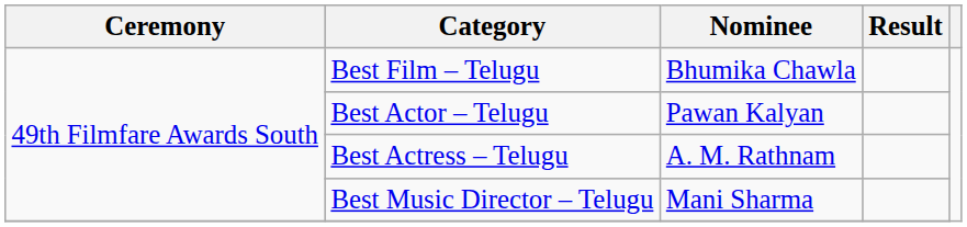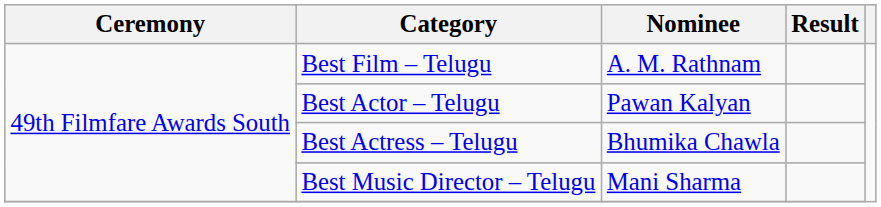 <table class="wikitable">
 <tr>
 <th>Ceremony</th>
 <th>Category</th>
 <th>Nominee</th>
 <th>Result</th>
 <th></th>
 </tr>
 <tr>
 <td rowspan="4"><a href='#'>49th Filmfare Awards South</a></td>
 <td><a href='#'>Best Film – Telugu</a></td>
-<td><a href='#'>Bhumika Chawla</a></td>
+<td><a href='#'>A. M. Rathnam</a></td>
 <td></td>
 <td rowspan="5"></td>
 </tr>
 <tr>
 <td><a href='#'>Best Actor – Telugu</a></td>
 <td><a href='#'>Pawan Kalyan</a></td>
 <td></td>
 </tr>
 <tr>
 <td><a href='#'>Best Actress – Telugu</a></td>
-<td><a href='#'>A. M. Rathnam</a></td>
+<td><a href='#'>Bhumika Chawla</a></td>
 <td></td>
 </tr>
 <tr>
 <td><a href='#'>Best Music Director – Telugu</a></td>
 <td><a href='#'>Mani Sharma</a></td>
 <td></td>
 </tr>
 <tr>
 </tr>
 </table>
